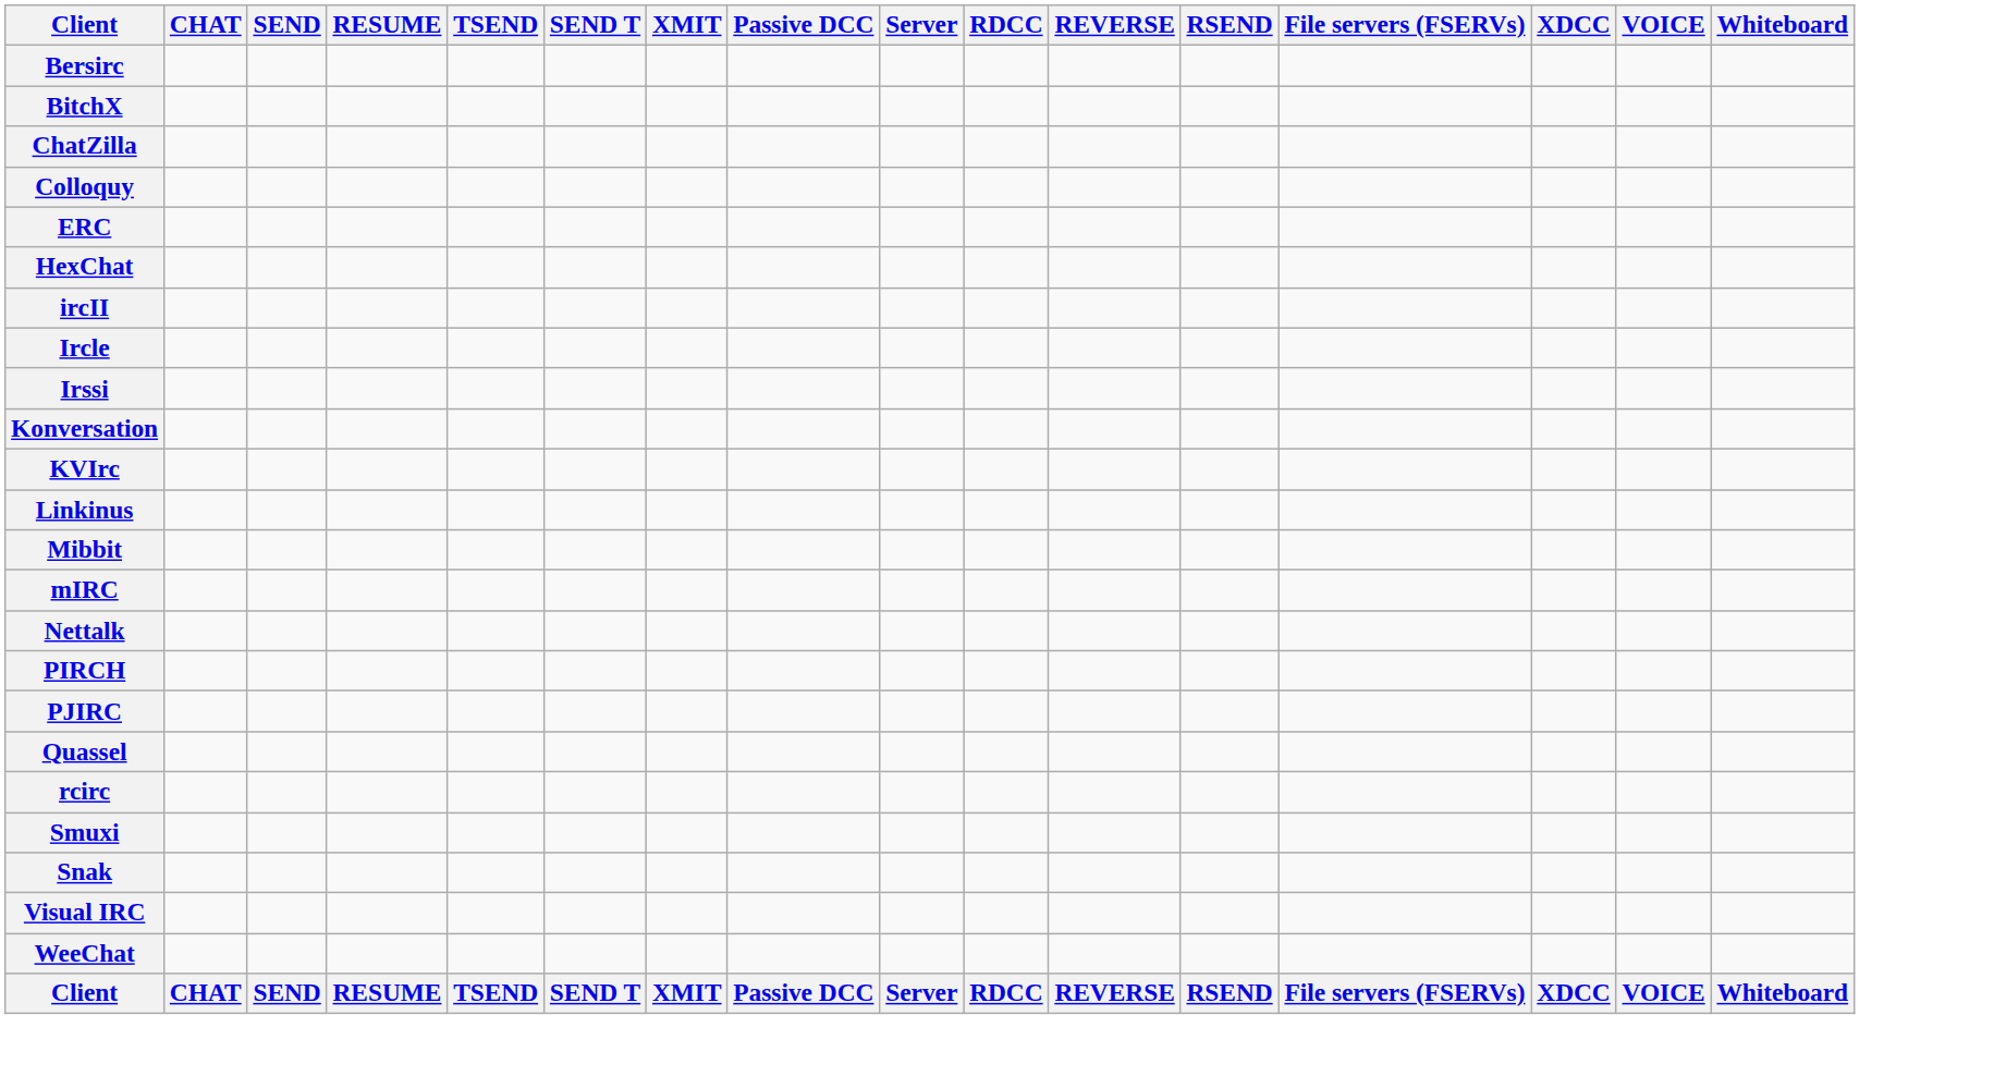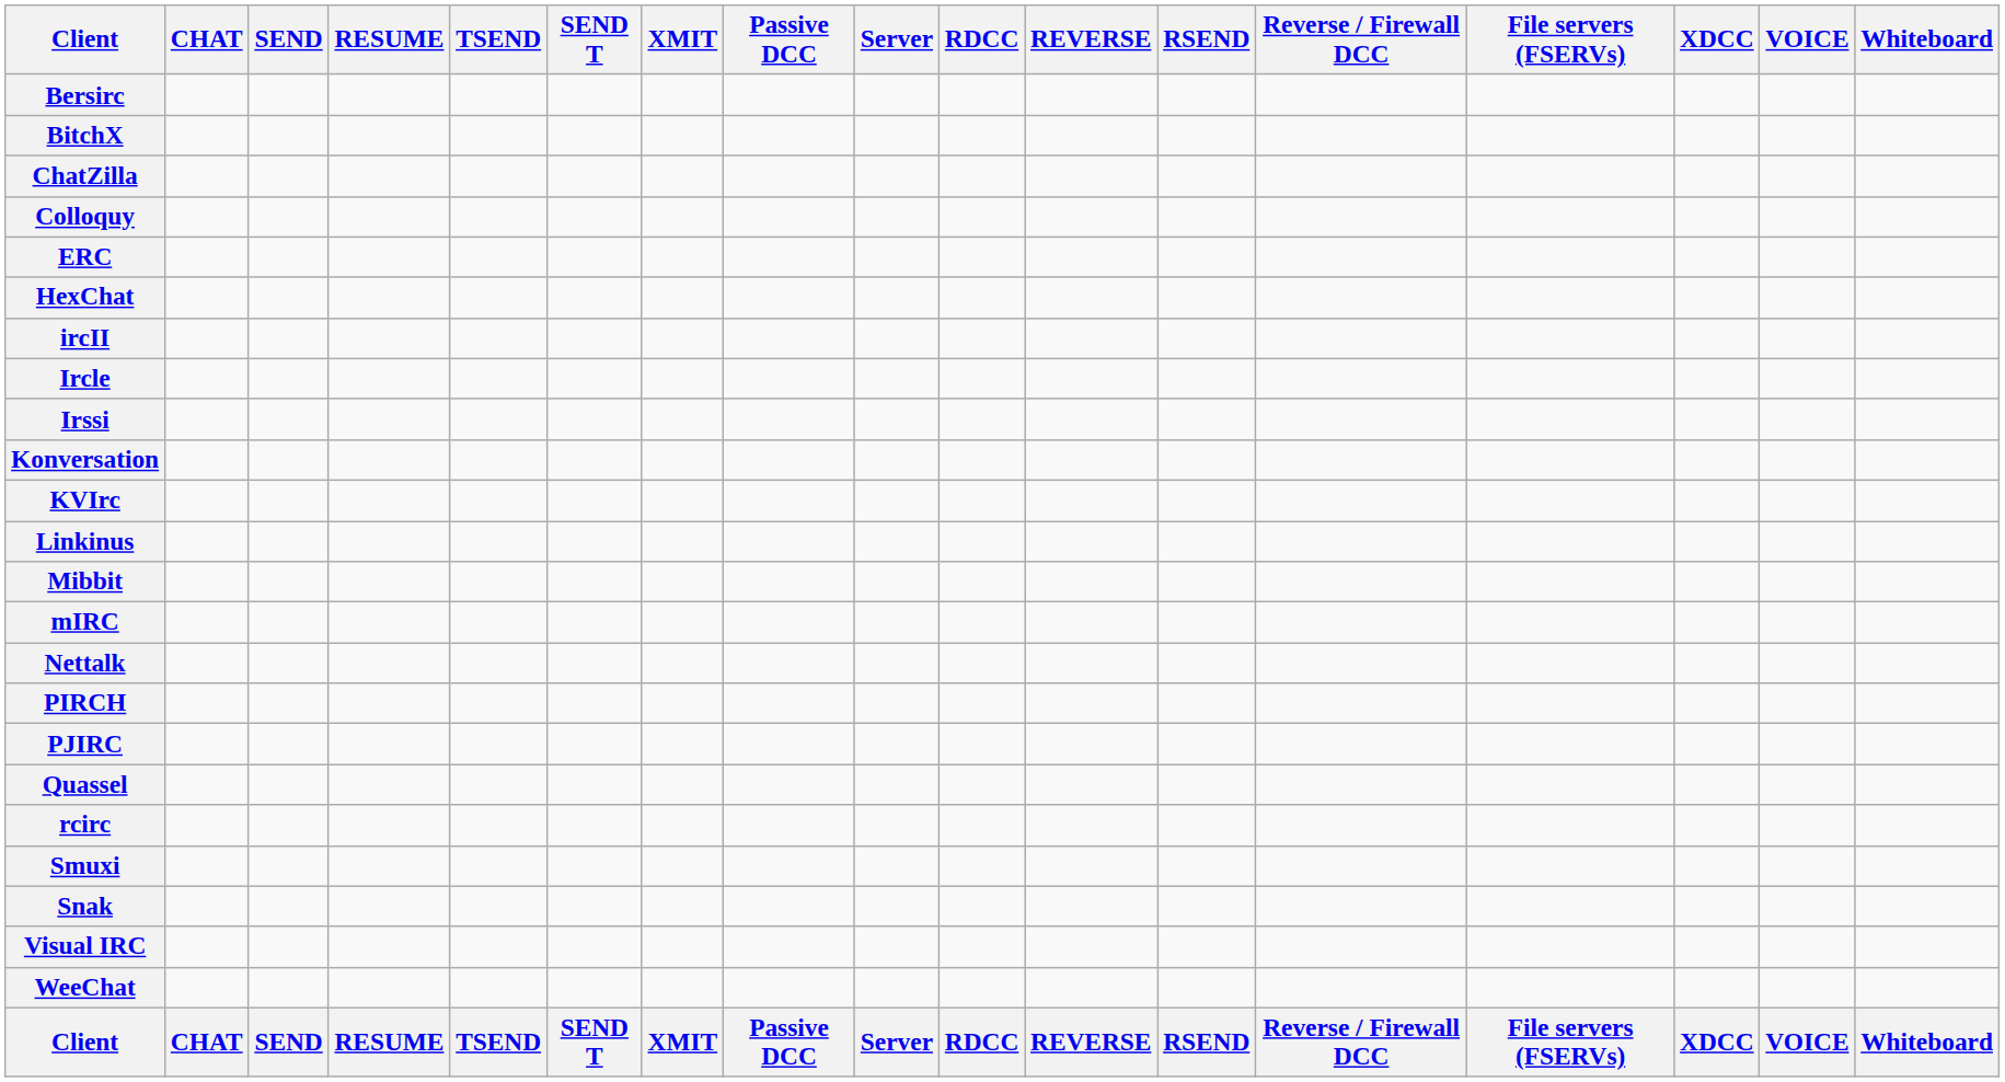 <table class="wikitable sortable sort-under" style="width: auto; text-align: center; table-layout: fixed;">
 <tr>
 <th><a href='#'>Client</a></th>
 <th><a href='#'>CHAT</a></th>
 <th><a href='#'>SEND</a></th>
 <th><a href='#'>RESUME</a></th>
 <th><a href='#'>TSEND</a></th>
 <th><a href='#'>SEND T</a></th>
 <th><a href='#'>XMIT</a></th>
 <th><a href='#'>Passive DCC</a></th>
 <th><a href='#'>Server</a></th>
 <th><a href='#'>RDCC</a></th>
 <th><a href='#'>REVERSE</a></th>
 <th><a href='#'>RSEND</a></th>
+<th><a href='#'>Reverse / Firewall DCC</a></th>
 <th><a href='#'>File servers (FSERVs)</a></th>
 <th><a href='#'>XDCC</a></th>
 <th><a href='#'>VOICE</a></th>
 <th><a href='#'>Whiteboard</a></th>
 </tr>
 <tr>
 <th><a href='#'>Bersirc</a></th>
+<td></td>
 <td></td>
 <td></td>
 <td></td>
 <td></td>
 <td></td>
 <td></td>
 <td></td>
 <td></td>
 <td></td>
 <td></td>
 <td></td>
 <td></td>
 <td></td>
 <td></td>
 <td></td>
 </tr>
 <tr>
 <th><a href='#'>BitchX</a></th>
 <td></td>
 <td></td>
 <td></td>
 <td></td>
 <td></td>
 <td></td>
 <td></td>
 <td></td>
 <td></td>
 <td></td>
 <td></td>
 <td></td>
 <td></td>
 <td></td>
 <td></td>
+<td></td>
 </tr>
 <tr>
 <th><a href='#'>ChatZilla</a></th>
+<td></td>
 <td></td>
 <td></td>
 <td></td>
 <td></td>
 <td></td>
 <td></td>
 <td></td>
 <td></td>
 <td></td>
 <td></td>
 <td></td>
 <td></td>
 <td></td>
 <td></td>
 <td></td>
 </tr>
 <tr>
 <th><a href='#'>Colloquy</a></th>
 <td></td>
 <td></td>
 <td></td>
 <td></td>
 <td></td>
 <td></td>
 <td></td>
 <td></td>
 <td></td>
 <td></td>
 <td></td>
 <td></td>
 <td></td>
 <td></td>
 <td></td>
+<td></td>
 </tr>
 <tr>
 <th><a href='#'>ERC</a></th>
+<td></td>
 <td></td>
 <td></td>
 <td></td>
 <td></td>
 <td></td>
 <td></td>
 <td></td>
 <td></td>
 <td></td>
 <td></td>
 <td></td>
 <td></td>
 <td></td>
 <td></td>
 <td></td>
 </tr>
 <tr>
 <th><a href='#'>HexChat</a></th>
 <td></td>
 <td></td>
 <td></td>
 <td></td>
 <td></td>
 <td></td>
 <td></td>
 <td></td>
 <td></td>
 <td></td>
 <td></td>
 <td></td>
 <td></td>
 <td></td>
 <td></td>
+<td></td>
 </tr>
 <tr>
 <th><a href='#'>ircII</a></th>
+<td></td>
 <td></td>
 <td></td>
 <td></td>
 <td></td>
 <td></td>
 <td></td>
 <td></td>
 <td></td>
 <td></td>
 <td></td>
 <td></td>
 <td></td>
 <td></td>
 <td></td>
 <td></td>
 </tr>
 <tr>
 <th><a href='#'>Ircle</a></th>
 <td></td>
 <td></td>
 <td></td>
 <td></td>
 <td></td>
 <td></td>
 <td></td>
 <td></td>
 <td></td>
 <td></td>
 <td></td>
 <td></td>
 <td></td>
 <td></td>
 <td></td>
+<td></td>
 </tr>
 <tr>
 <th><a href='#'>Irssi</a></th>
+<td></td>
 <td></td>
 <td></td>
 <td></td>
 <td></td>
 <td></td>
 <td></td>
 <td></td>
 <td></td>
 <td></td>
 <td></td>
 <td></td>
 <td></td>
 <td></td>
 <td></td>
 <td></td>
 </tr>
 <tr>
 <th><a href='#'>Konversation</a></th>
 <td></td>
 <td></td>
 <td></td>
 <td></td>
 <td></td>
 <td></td>
 <td></td>
 <td></td>
 <td></td>
 <td></td>
 <td></td>
 <td></td>
 <td></td>
 <td></td>
 <td></td>
+<td></td>
 </tr>
 <tr>
 <th><a href='#'>KVIrc</a></th>
+<td></td>
 <td></td>
 <td></td>
 <td></td>
 <td></td>
 <td></td>
 <td></td>
 <td></td>
 <td></td>
 <td></td>
 <td></td>
 <td></td>
 <td></td>
 <td></td>
 <td></td>
 <td></td>
 </tr>
 <tr>
 <th><a href='#'>Linkinus</a></th>
 <td></td>
 <td></td>
 <td></td>
 <td></td>
 <td></td>
 <td></td>
 <td></td>
 <td></td>
 <td></td>
 <td></td>
 <td></td>
 <td></td>
 <td></td>
 <td></td>
 <td></td>
+<td></td>
 </tr>
 <tr>
 <th><a href='#'>Mibbit</a></th>
+<td></td>
 <td></td>
 <td></td>
 <td></td>
 <td></td>
 <td></td>
 <td></td>
 <td></td>
 <td></td>
 <td></td>
 <td></td>
 <td></td>
 <td></td>
 <td></td>
 <td></td>
 <td></td>
 </tr>
 <tr>
 <th><a href='#'>mIRC</a></th>
 <td></td>
 <td></td>
 <td></td>
 <td></td>
 <td></td>
 <td></td>
 <td></td>
 <td></td>
 <td></td>
 <td></td>
 <td></td>
 <td></td>
 <td></td>
 <td></td>
 <td></td>
+<td></td>
 </tr>
 <tr>
 <th><a href='#'>Nettalk</a></th>
+<td></td>
 <td></td>
 <td></td>
 <td></td>
 <td></td>
 <td></td>
 <td></td>
 <td></td>
 <td></td>
 <td></td>
 <td></td>
 <td></td>
 <td></td>
 <td></td>
 <td></td>
 <td></td>
 </tr>
 <tr>
 <th><a href='#'>PIRCH</a></th>
 <td></td>
 <td></td>
 <td></td>
 <td></td>
 <td></td>
 <td></td>
 <td></td>
 <td></td>
 <td></td>
 <td></td>
 <td></td>
 <td></td>
 <td></td>
 <td></td>
 <td></td>
+<td></td>
 </tr>
 <tr>
 <th><a href='#'>PJIRC</a></th>
+<td></td>
 <td></td>
 <td></td>
 <td></td>
 <td></td>
 <td></td>
 <td></td>
 <td></td>
 <td></td>
 <td></td>
 <td></td>
 <td></td>
 <td></td>
 <td></td>
 <td></td>
 <td></td>
 </tr>
 <tr>
 <th><a href='#'>Quassel</a></th>
 <td></td>
 <td></td>
 <td></td>
 <td></td>
 <td></td>
 <td></td>
 <td></td>
 <td></td>
 <td></td>
 <td></td>
 <td></td>
 <td></td>
 <td></td>
 <td></td>
 <td></td>
+<td></td>
 </tr>
 <tr>
 <th><a href='#'>rcirc</a></th>
+<td></td>
 <td></td>
 <td></td>
 <td></td>
 <td></td>
 <td></td>
 <td></td>
 <td></td>
 <td></td>
 <td></td>
 <td></td>
 <td></td>
 <td></td>
 <td></td>
 <td></td>
 <td></td>
 </tr>
 <tr>
 <th><a href='#'>Smuxi</a></th>
 <td></td>
 <td></td>
 <td></td>
 <td></td>
 <td></td>
 <td></td>
 <td></td>
 <td></td>
 <td></td>
 <td></td>
 <td></td>
 <td></td>
 <td></td>
 <td></td>
 <td></td>
+<td></td>
 </tr>
 <tr>
 <th><a href='#'>Snak</a></th>
+<td></td>
 <td></td>
 <td></td>
 <td></td>
 <td></td>
 <td></td>
 <td></td>
 <td></td>
 <td></td>
 <td></td>
 <td></td>
 <td></td>
 <td></td>
 <td></td>
 <td></td>
 <td></td>
 </tr>
 <tr>
 <th><a href='#'>Visual IRC</a></th>
 <td></td>
 <td></td>
 <td></td>
 <td></td>
 <td></td>
 <td></td>
 <td></td>
 <td></td>
 <td></td>
 <td></td>
 <td></td>
 <td></td>
 <td></td>
 <td></td>
 <td></td>
+<td></td>
 </tr>
 <tr>
 <th><a href='#'>WeeChat</a></th>
+<td></td>
 <td></td>
 <td></td>
 <td></td>
 <td></td>
 <td></td>
 <td></td>
 <td></td>
 <td></td>
 <td></td>
 <td></td>
 <td></td>
 <td></td>
 <td></td>
 <td></td>
 <td></td>
 </tr>
 <tr>
 <th><a href='#'>Client</a></th>
 <th><a href='#'>CHAT</a></th>
 <th><a href='#'>SEND</a></th>
 <th><a href='#'>RESUME</a></th>
 <th><a href='#'>TSEND</a></th>
 <th><a href='#'>SEND T</a></th>
 <th><a href='#'>XMIT</a></th>
 <th><a href='#'>Passive DCC</a></th>
 <th><a href='#'>Server</a></th>
 <th><a href='#'>RDCC</a></th>
 <th><a href='#'>REVERSE</a></th>
 <th><a href='#'>RSEND</a></th>
+<th><a href='#'>Reverse / Firewall DCC</a></th>
 <th><a href='#'>File servers (FSERVs)</a></th>
 <th><a href='#'>XDCC</a></th>
 <th><a href='#'>VOICE</a></th>
 <th><a href='#'>Whiteboard</a></th>
 </tr>
 </table>
